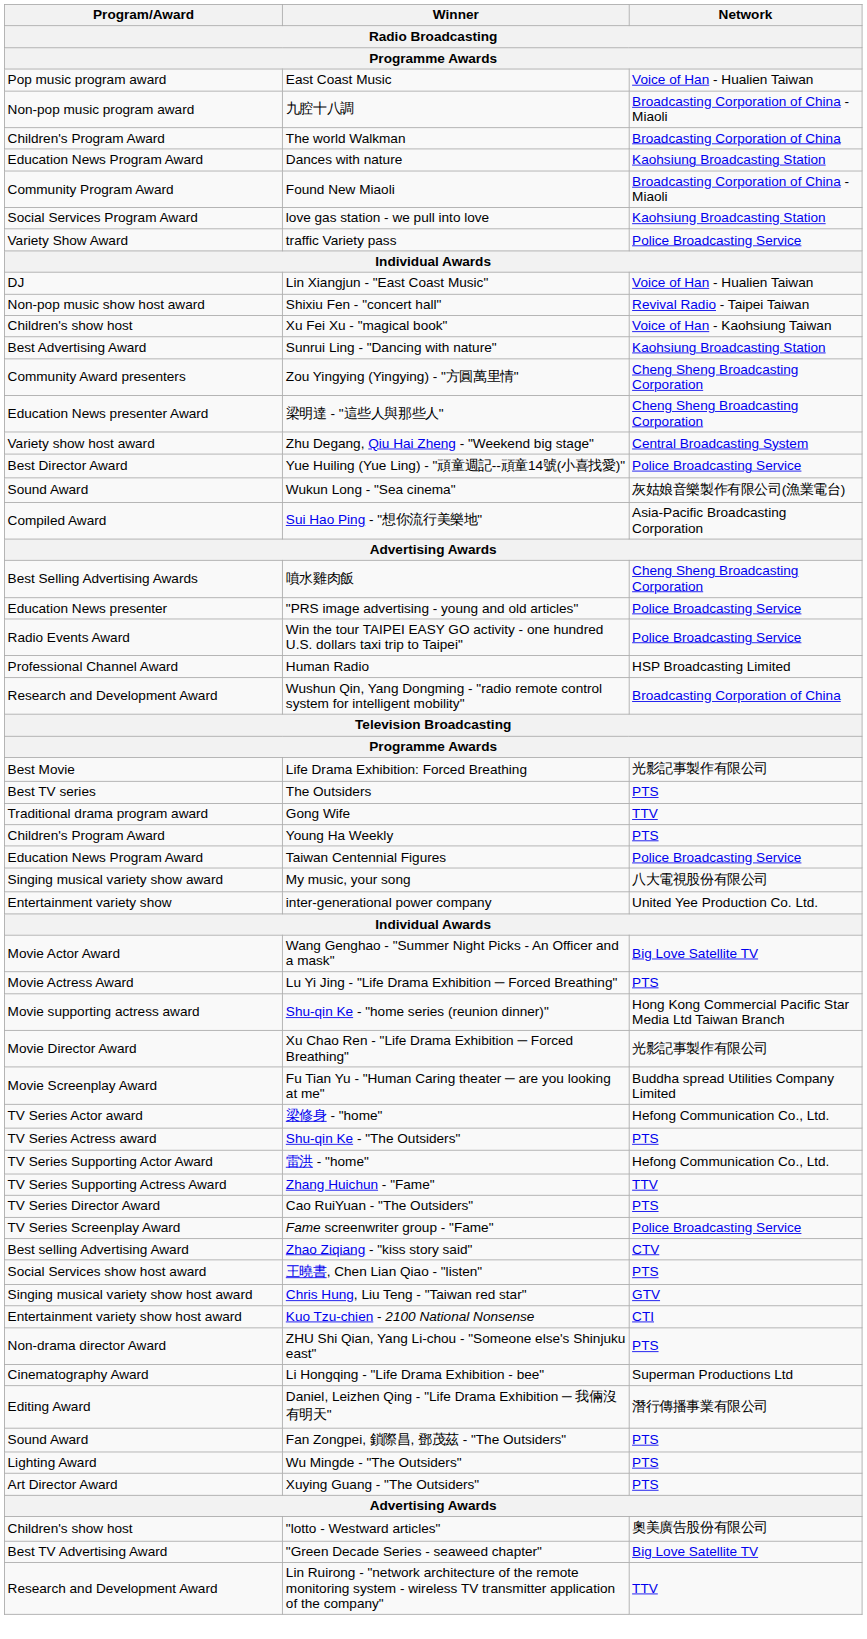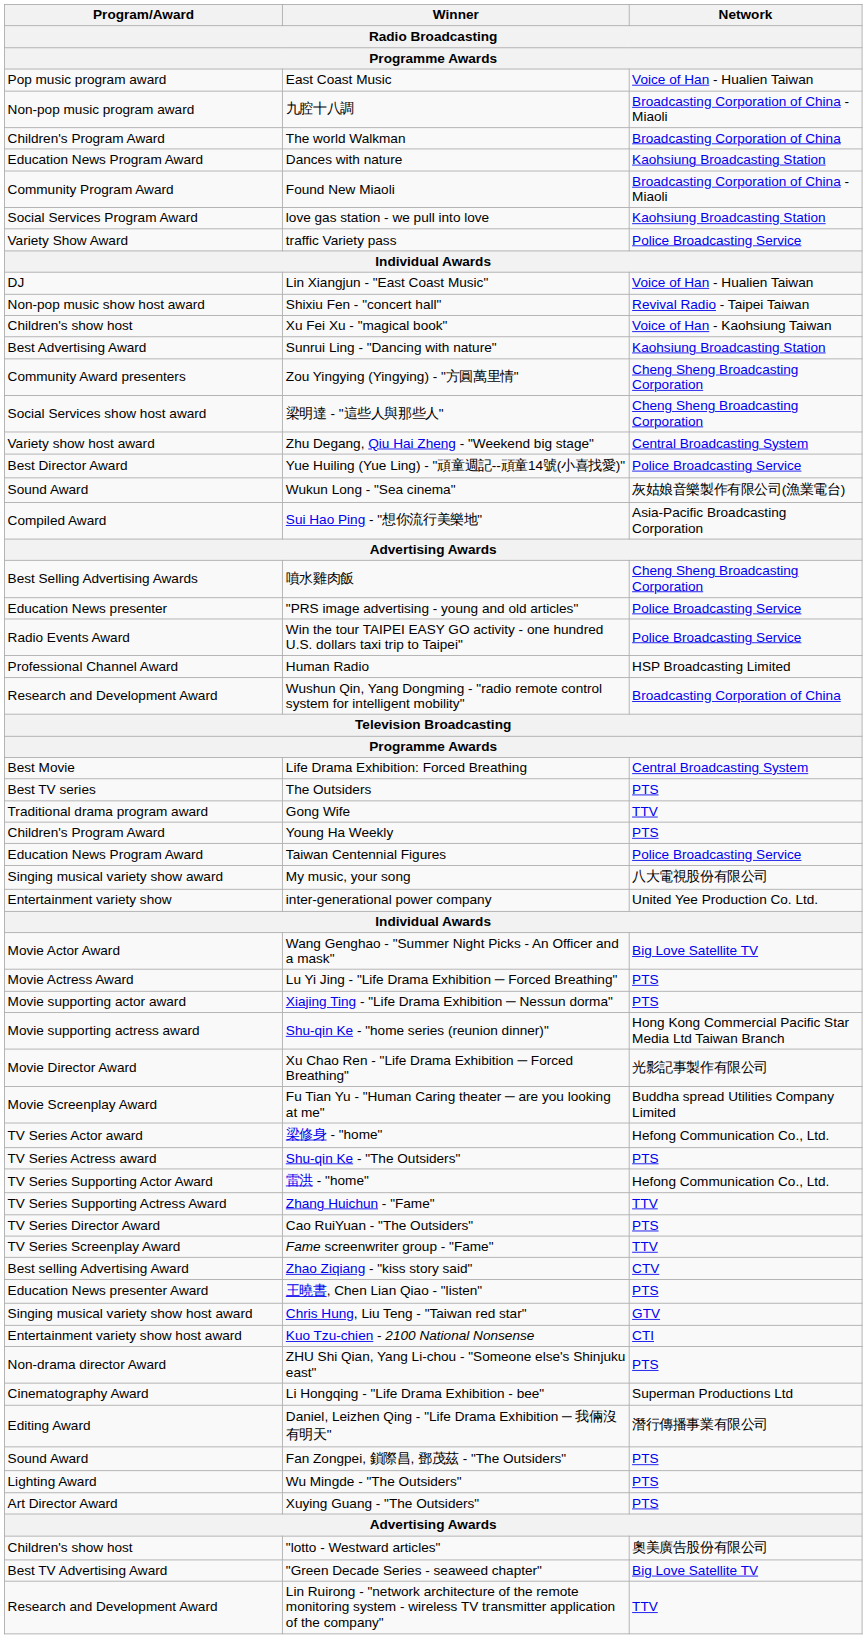 <table class="wikitable">
 <tr>
 <th style="width:240pt;">Program/Award</th>
 <th style="width:300pt;">Winner</th>
 <th style="width:200pt;">Network</th>
 </tr>
 <tr>
 <th colspan=3 style="text-align:center" style="background:#99CCFF;">Radio Broadcasting</th>
 </tr>
 <tr>
 <th colspan=3 style="text-align:center" style="background:LightSteelBlue;">Programme Awards</th>
 </tr>
 <tr>
 <td>Pop music program award</td>
 <td>East Coast Music</td>
 <td><a href='#'>Voice of Han</a> - Hualien Taiwan</td>
 </tr>
 <tr>
 <td>Non-pop music program award</td>
 <td>九腔十八調</td>
 <td><a href='#'>Broadcasting Corporation of China</a> - Miaoli</td>
 </tr>
 <tr>
 <td>Children's Program Award</td>
 <td>The world Walkman</td>
 <td><a href='#'>Broadcasting Corporation of China</a></td>
 </tr>
 <tr>
 <td>Education News Program Award</td>
 <td>Dances with nature</td>
 <td><a href='#'>Kaohsiung Broadcasting Station</a></td>
 </tr>
 <tr>
 <td>Community Program Award</td>
 <td>Found New Miaoli</td>
 <td><a href='#'>Broadcasting Corporation of China</a> - Miaoli</td>
 </tr>
 <tr>
 <td>Social Services Program Award</td>
 <td>love gas station - we pull into love</td>
 <td><a href='#'>Kaohsiung Broadcasting Station</a></td>
 </tr>
 <tr>
 <td>Variety Show Award</td>
 <td>traffic Variety pass</td>
 <td><a href='#'>Police Broadcasting Service</a></td>
 </tr>
 <tr>
 <th colspan=3 style="text-align:center" style="background:LightSteelBlue;">Individual Awards</th>
 </tr>
 <tr>
 <td>DJ</td>
 <td>Lin Xiangjun - "East Coast Music"</td>
 <td><a href='#'>Voice of Han</a> - Hualien Taiwan</td>
 </tr>
 <tr>
 <td>Non-pop music show host award</td>
 <td>Shixiu Fen - "concert hall"</td>
 <td><a href='#'>Revival Radio</a> - Taipei Taiwan</td>
 </tr>
 <tr>
 <td>Children's show host</td>
 <td>Xu Fei Xu - "magical book"</td>
 <td><a href='#'>Voice of Han</a> - Kaohsiung Taiwan</td>
 </tr>
 <tr>
 <td>Best Advertising Award</td>
 <td>Sunrui Ling - "Dancing with nature"</td>
 <td><a href='#'>Kaohsiung Broadcasting Station</a></td>
 </tr>
 <tr>
 <td>Community Award presenters</td>
 <td>Zou Yingying (Yingying) - "方圓萬里情"</td>
 <td><a href='#'>Cheng Sheng Broadcasting Corporation</a></td>
 </tr>
 <tr>
-<td>Education News presenter Award</td>
+<td>Social Services show host award</td>
 <td>梁明達 - "這些人與那些人"</td>
 <td><a href='#'>Cheng Sheng Broadcasting Corporation</a></td>
 </tr>
 <tr>
 <td>Variety show host award</td>
 <td>Zhu Degang, <a href='#'>Qiu Hai Zheng</a> - "Weekend big stage"</td>
 <td><a href='#'>Central Broadcasting System</a></td>
 </tr>
 <tr>
 <td>Best Director Award</td>
 <td>Yue Huiling (Yue Ling) - "頑童週記--頑童14號(小喜找愛)"</td>
 <td><a href='#'>Police Broadcasting Service</a></td>
 </tr>
 <tr>
 <td>Sound Award</td>
 <td>Wukun Long - "Sea cinema"</td>
 <td>灰姑娘音樂製作有限公司(漁業電台)</td>
 </tr>
 <tr>
 <td>Compiled Award</td>
 <td><a href='#'>Sui Hao Ping</a> - "想你流行美樂地"</td>
 <td>Asia-Pacific Broadcasting Corporation</td>
 </tr>
 <tr>
 <th colspan=3 style="text-align:center" style="background:LightSteelBlue;">Advertising Awards</th>
 </tr>
 <tr>
 <td>Best Selling Advertising Awards</td>
 <td>噴水雞肉飯</td>
 <td><a href='#'>Cheng Sheng Broadcasting Corporation</a></td>
 </tr>
 <tr>
 <td>Education News presenter</td>
 <td>"PRS image advertising - young and old articles"</td>
 <td><a href='#'>Police Broadcasting Service</a></td>
 </tr>
 <tr>
 <td>Radio Events Award</td>
 <td>Win the tour TAIPEI EASY GO activity - one hundred U.S. dollars taxi trip to Taipei"</td>
 <td><a href='#'>Police Broadcasting Service</a></td>
 </tr>
 <tr>
 <td>Professional Channel Award</td>
 <td>Human Radio</td>
 <td>HSP Broadcasting Limited</td>
 </tr>
 <tr>
 <td>Research and Development Award</td>
 <td>Wushun Qin, Yang Dongming - "radio remote control system for intelligent mobility"</td>
 <td><a href='#'>Broadcasting Corporation of China</a></td>
 </tr>
 <tr>
 <th colspan=3 style="text-align:center" style="background:#99CCFF;">Television Broadcasting</th>
 </tr>
 <tr>
 <th colspan=3 style="text-align:center" style="background:LightSteelBlue;">Programme Awards</th>
 </tr>
 <tr>
 <td>Best Movie</td>
 <td>Life Drama Exhibition: Forced Breathing</td>
-<td>光影記事製作有限公司</td>
+<td><a href='#'>Central Broadcasting System</a></td>
 </tr>
 <tr>
 <td>Best TV series</td>
 <td>The Outsiders</td>
 <td><a href='#'>PTS</a></td>
 </tr>
 <tr>
 <td>Traditional drama program award</td>
 <td>Gong Wife</td>
 <td><a href='#'>TTV</a></td>
 </tr>
 <tr>
 <td>Children's Program Award</td>
 <td>Young Ha Weekly</td>
 <td><a href='#'>PTS</a></td>
 </tr>
 <tr>
 <td>Education News Program Award</td>
 <td>Taiwan Centennial Figures</td>
 <td><a href='#'>Police Broadcasting Service</a></td>
 </tr>
 <tr>
 <td>Singing musical variety show award</td>
 <td>My music, your song</td>
 <td>八大電視股份有限公司</td>
 </tr>
 <tr>
 <td>Entertainment variety show</td>
 <td>inter-generational power company</td>
 <td>United Yee Production Co. Ltd.</td>
 </tr>
 <tr>
 <th colspan=3 style="text-align:center" style="background:LightSteelBlue;">Individual Awards</th>
 </tr>
 <tr>
 <td>Movie Actor Award</td>
 <td>Wang Genghao - "Summer Night Picks - An Officer and a mask"</td>
 <td><a href='#'>Big Love Satellite TV</a></td>
 </tr>
 <tr>
 <td>Movie Actress Award</td>
 <td>Lu Yi Jing - "Life Drama Exhibition ─ Forced Breathing"</td>
 <td><a href='#'>PTS</a></td>
 </tr>
 <tr>
+<td>Movie supporting actor award</td>
+<td><a href='#'>Xiajing Ting</a> - "Life Drama Exhibition ─ Nessun dorma"</td>
+<td><a href='#'>PTS</a></td>
+</tr>
+<tr>
 <td>Movie supporting actress award</td>
 <td><a href='#'>Shu-qin Ke</a> - "home series (reunion dinner)"</td>
 <td>Hong Kong Commercial Pacific Star Media Ltd Taiwan Branch</td>
 </tr>
 <tr>
 <td>Movie Director Award</td>
 <td>Xu Chao Ren - "Life Drama Exhibition ─ Forced Breathing"</td>
 <td>光影記事製作有限公司</td>
 </tr>
 <tr>
 <td>Movie Screenplay Award</td>
 <td>Fu Tian Yu - "Human Caring theater ─ are you looking at me"</td>
 <td>Buddha spread Utilities Company Limited</td>
 </tr>
 <tr>
 <td>TV Series Actor award</td>
 <td><a href='#'>梁修身</a> - "home"</td>
 <td>Hefong Communication Co., Ltd.</td>
 </tr>
 <tr>
 <td>TV Series Actress award</td>
 <td><a href='#'>Shu-qin Ke</a> - "The Outsiders" </td>
 <td><a href='#'>PTS</a></td>
 </tr>
 <tr>
 <td>TV Series Supporting Actor Award</td>
 <td><a href='#'>雷洪</a> - "home"</td>
 <td>Hefong Communication Co., Ltd.</td>
 </tr>
 <tr>
 <td>TV Series Supporting Actress Award</td>
 <td><a href='#'>Zhang Huichun</a> - "Fame"</td>
 <td><a href='#'>TTV</a></td>
 </tr>
 <tr>
 <td>TV Series Director Award</td>
 <td>Cao RuiYuan - "The Outsiders"</td>
 <td><a href='#'>PTS</a></td>
 </tr>
 <tr>
 <td>TV Series Screenplay Award</td>
 <td><em>Fame</em> screenwriter group - "Fame"</td>
-<td><a href='#'>Police Broadcasting Service</a></td>
+<td><a href='#'>TTV</a></td>
 </tr>
 <tr>
 <td>Best selling Advertising Award</td>
 <td><a href='#'>Zhao Ziqiang</a> - "kiss story said"</td>
 <td><a href='#'>CTV</a></td>
 </tr>
 <tr>
-<td>Social Services show host award</td>
+<td>Education News presenter Award</td>
 <td><a href='#'>王曉書</a>, Chen Lian Qiao - "listen"</td>
 <td><a href='#'>PTS</a></td>
 </tr>
 <tr>
 <td>Singing musical variety show host award</td>
 <td><a href='#'>Chris Hung</a>, Liu Teng - "Taiwan red star"</td>
 <td><a href='#'>GTV</a></td>
 </tr>
 <tr>
 <td>Entertainment variety show host award</td>
 <td><a href='#'>Kuo Tzu-chien</a> - <em>2100 National Nonsense</em></td>
 <td><a href='#'>CTI</a></td>
 </tr>
 <tr>
 <td>Non-drama director Award</td>
 <td>ZHU Shi Qian, Yang Li-chou - "Someone else's Shinjuku east"</td>
 <td><a href='#'>PTS</a></td>
 </tr>
 <tr>
 <td>Cinematography Award</td>
 <td>Li Hongqing - "Life Drama Exhibition - bee"</td>
 <td>Superman Productions Ltd</td>
 </tr>
 <tr>
 <td>Editing Award</td>
 <td>Daniel, Leizhen Qing - "Life Drama Exhibition ─ 我倆沒有明天"</td>
 <td>潛行傳播事業有限公司</td>
 </tr>
 <tr>
 <td>Sound Award</td>
 <td>Fan Zongpei, 鎖際昌, 鄧茂茲 - "The Outsiders"</td>
 <td><a href='#'>PTS</a></td>
 </tr>
 <tr>
 <td>Lighting Award</td>
 <td>Wu Mingde - "The Outsiders" </td>
 <td><a href='#'>PTS</a></td>
 </tr>
 <tr>
 <td>Art Director Award</td>
 <td>Xuying Guang - "The Outsiders"</td>
 <td><a href='#'>PTS</a></td>
 </tr>
 <tr>
 <th colspan=3 style="text-align:center" style="background:LightSteelBlue;">Advertising Awards</th>
 </tr>
 <tr>
 <td>Children's show host</td>
 <td>"lotto - Westward articles"</td>
 <td>奧美廣告股份有限公司</td>
 </tr>
 <tr>
 <td>Best TV Advertising Award</td>
 <td>"Green Decade Series - seaweed chapter"</td>
 <td><a href='#'>Big Love Satellite TV</a></td>
 </tr>
 <tr>
 <td>Research and Development Award</td>
 <td>Lin Ruirong - "network architecture of the remote monitoring system - wireless TV transmitter application of the company"</td>
 <td><a href='#'>TTV</a></td>
 </tr>
 </table>
